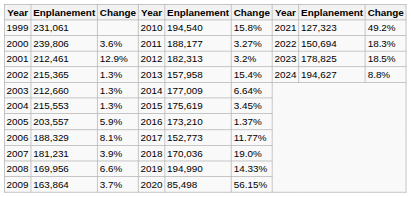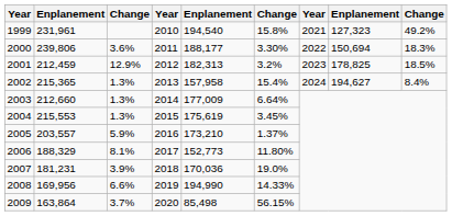 <table class="wikitable" style="font-size: 95%">
 <tr>
 <th>Year</th>
 <th>Enplanement</th>
 <th>Change</th>
 <th>Year</th>
 <th>Enplanement</th>
 <th>Change</th>
 <th>Year</th>
 <th>Enplanement</th>
 <th>Change</th>
 </tr>
 <tr>
 <td>1999</td>
-<td>231,061</td>
+<td>231,961</td>
 <td></td>
 <td>2010</td>
 <td>194,540</td>
 <td>15.8%</td>
 <td>2021</td>
 <td>127,323</td>
 <td>49.2%</td>
 </tr>
 <tr>
 <td>2000</td>
 <td>239,806</td>
 <td>3.6%</td>
 <td>2011</td>
 <td>188,177</td>
-<td>3.27%</td>
+<td>3.30%</td>
 <td>2022</td>
 <td>150,694</td>
 <td>18.3%</td>
 </tr>
 <tr>
 <td>2001</td>
-<td>212,461</td>
+<td>212,459</td>
 <td>12.9%</td>
 <td>2012</td>
 <td>182,313</td>
 <td>3.2%</td>
 <td>2023</td>
 <td>178,825</td>
 <td>18.5%</td>
 </tr>
 <tr>
 <td>2002</td>
 <td>215,365</td>
 <td>1.3%</td>
 <td>2013</td>
 <td>157,958</td>
 <td>15.4%</td>
 <td>2024</td>
 <td>194,627</td>
-<td>8.8%</td>
+<td>8.4%</td>
 </tr>
 <tr>
 <td>2003</td>
 <td>212,660</td>
 <td>1.3%</td>
 <td>2014</td>
 <td>177,009</td>
 <td>6.64%</td>
 </tr>
 <tr>
 <td>2004</td>
 <td>215,553</td>
 <td>1.3%</td>
 <td>2015</td>
 <td>175,619</td>
 <td>3.45%</td>
 </tr>
 <tr>
 <td>2005</td>
 <td>203,557</td>
 <td>5.9%</td>
 <td>2016</td>
 <td>173,210</td>
 <td>1.37%</td>
 </tr>
 <tr>
 <td>2006</td>
 <td>188,329</td>
 <td>8.1%</td>
 <td>2017</td>
 <td>152,773</td>
-<td>11.77%</td>
+<td>11.80%</td>
 </tr>
 <tr>
 <td>2007</td>
 <td>181,231</td>
 <td>3.9%</td>
 <td>2018</td>
 <td>170,036</td>
 <td>19.0%</td>
 </tr>
 <tr>
 <td>2008</td>
 <td>169,956</td>
 <td>6.6%</td>
 <td>2019</td>
 <td>194,990</td>
 <td>14.33%</td>
 </tr>
 <tr>
 <td>2009</td>
 <td>163,864</td>
 <td>3.7%</td>
 <td>2020</td>
 <td>85,498</td>
 <td>56.15%</td>
 </tr>
 </table>
